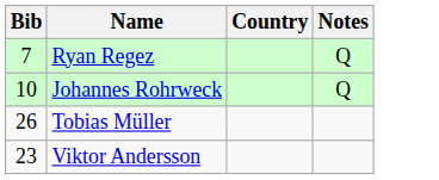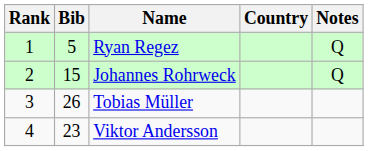 <table class="wikitable" style="text-align:center;">
 <tr>
+<th>Rank</th>
 <th>Bib</th>
 <th>Name</th>
 <th>Country</th>
 <th>Notes</th>
 </tr>
 <tr bgcolor=ccffcc>
-<td>7</td>
+<td>1</td>
+<td>5</td>
 <td align=left><a href='#'>Ryan Regez</a></td>
 <td align=left></td>
 <td>Q</td>
 </tr>
 <tr bgcolor=ccffcc>
-<td>10</td>
+<td>2</td>
+<td>15</td>
 <td align=left><a href='#'>Johannes Rohrweck</a></td>
 <td align=left></td>
 <td>Q</td>
 </tr>
 <tr>
+<td>3</td>
 <td>26</td>
 <td align=left><a href='#'>Tobias Müller</a></td>
 <td align=left></td>
 <td></td>
 </tr>
 <tr>
+<td>4</td>
 <td>23</td>
 <td align=left><a href='#'>Viktor Andersson</a></td>
 <td align=left></td>
 <td></td>
 </tr>
 </table>
